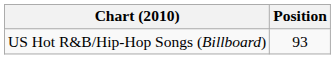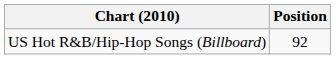 <table class="wikitable">
 <tr>
 <th>Chart (2010)</th>
 <th>Position</th>
 </tr>
 <tr>
 <td>US Hot R&B/Hip-Hop Songs (<em>Billboard</em>)</td>
-<td align="center">93</td>
+<td align="center">92</td>
 </tr>
 </table>
